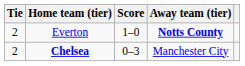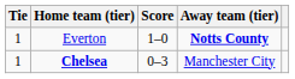 <table class="wikitable" style="text-align:center; font-size:85%">
 <tr>
 <th>Tie</th>
 <th>Home team (tier)</th>
 <th>Score</th>
 <th>Away team (tier)</th>
 <th></th>
 </tr>
 <tr>
-<td>2</td>
+<td>1</td>
 <td><a href='#'>Everton</a></td>
 <td style="text-align:center;">1–0</td>
 <td><strong><a href='#'>Notts County</a></strong></td>
 <td></td>
 </tr>
 <tr>
-<td>2</td>
+<td>1</td>
 <td><strong><a href='#'>Chelsea</a></strong></td>
 <td style="text-align:center;">0–3</td>
 <td><a href='#'>Manchester City</a></td>
 <td></td>
 </tr>
 </table>
